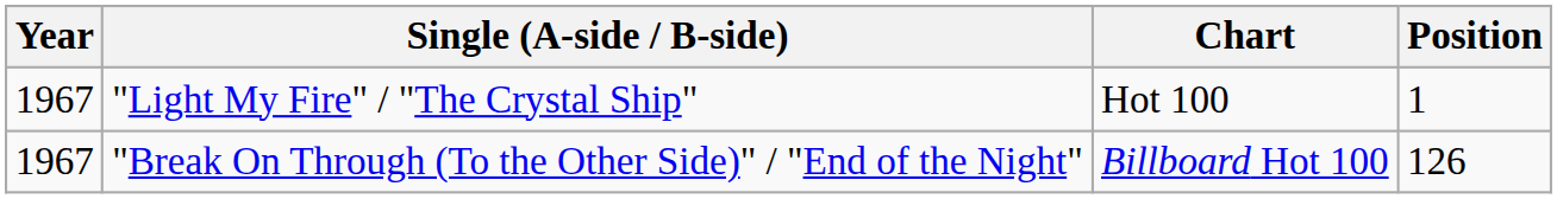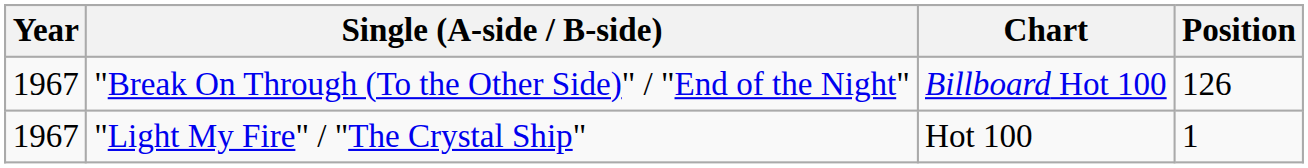 <table class="wikitable">
 <tr>
 <th scope="col">Year</th>
 <th scope="col">Single (A-side / B-side)</th>
 <th scope="col">Chart</th>
 <th scope="col">Position</th>
 </tr>
 <tr>
 <td>1967</td>
+<td scope="row">"<a href='#'>Break On Through (To the Other Side)</a>" / "<a href='#'>End of the Night</a>"</td>
+<td><a href='#'><em>Billboard</em> Hot 100</a></td>
+<td>126</td>
+</tr>
+<tr>
+<td>1967</td>
 <td scope="row">"<a href='#'>Light My Fire</a>" / "<a href='#'>The Crystal Ship</a>"</td>
 <td>Hot 100</td>
 <td>1</td>
 </tr>
-<tr>
-<td>1967</td>
-<td scope="row">"<a href='#'>Break On Through (To the Other Side)</a>" / "<a href='#'>End of the Night</a>"</td>
-<td><a href='#'><em>Billboard</em> Hot 100</a></td>
-<td>126</td>
-</tr>
 </table>
